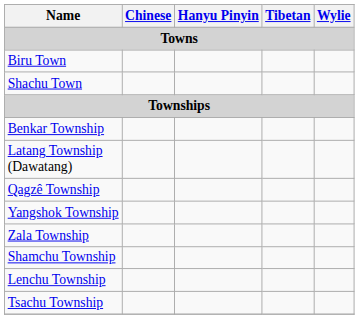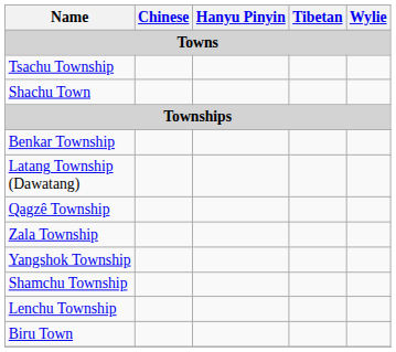 <table class="wikitable"  style="font-size:90%;" align=center>
 <tr>
 <th>Name</th>
 <th><a href='#'>Chinese</a></th>
 <th><a href='#'>Hanyu Pinyin</a></th>
 <th><a href='#'>Tibetan</a></th>
 <th><a href='#'>Wylie</a></th>
 </tr>
 <tr --------->
 <td colspan="5"  style="text-align:center; background:#d3d3d3;"><strong>Towns</strong></td>
 </tr>
-<tr --------->
-<td><a href='#'>Biru Town</a></td>
+<tr>
+<td><a href='#'>Tsachu Township</a></td>
 <td></td>
 <td></td>
 <td></td>
 <td></td>
 </tr>
 <tr>
 <td><a href='#'>Shachu Town</a></td>
 <td></td>
 <td></td>
 <td></td>
 <td></td>
 </tr>
 <tr --------->
 <td colspan="5"  style="text-align:center; background:#d3d3d3;"><strong>Townships</strong></td>
 </tr>
 <tr --------->
 <td><a href='#'>Benkar Township</a></td>
 <td></td>
 <td></td>
 <td></td>
 <td></td>
 </tr>
 <tr>
 <td><a href='#'>Latang Township</a><br>(Dawatang)</td>
 <td></td>
 <td></td>
 <td></td>
 <td></td>
 </tr>
 <tr>
 <td><a href='#'>Qagzê Township</a></td>
 <td></td>
 <td></td>
 <td></td>
 <td></td>
 </tr>
 <tr>
-<td><a href='#'>Yangshok Township</a></td>
+<td><a href='#'>Zala Township</a></td>
 <td></td>
 <td></td>
 <td></td>
 <td></td>
 </tr>
 <tr>
-<td><a href='#'>Zala Township</a></td>
+<td><a href='#'>Yangshok Township</a></td>
 <td></td>
 <td></td>
 <td></td>
 <td></td>
 </tr>
 <tr>
 <td><a href='#'>Shamchu Township</a></td>
 <td></td>
 <td></td>
 <td></td>
 <td></td>
 </tr>
 <tr>
 <td><a href='#'>Lenchu Township</a></td>
 <td></td>
 <td></td>
 <td></td>
 <td></td>
 </tr>
-<tr>
-<td><a href='#'>Tsachu Township</a></td>
+<tr --------->
+<td><a href='#'>Biru Town</a></td>
 <td></td>
 <td></td>
 <td></td>
 <td></td>
 </tr>
 <tr>
 </tr>
 </table>
